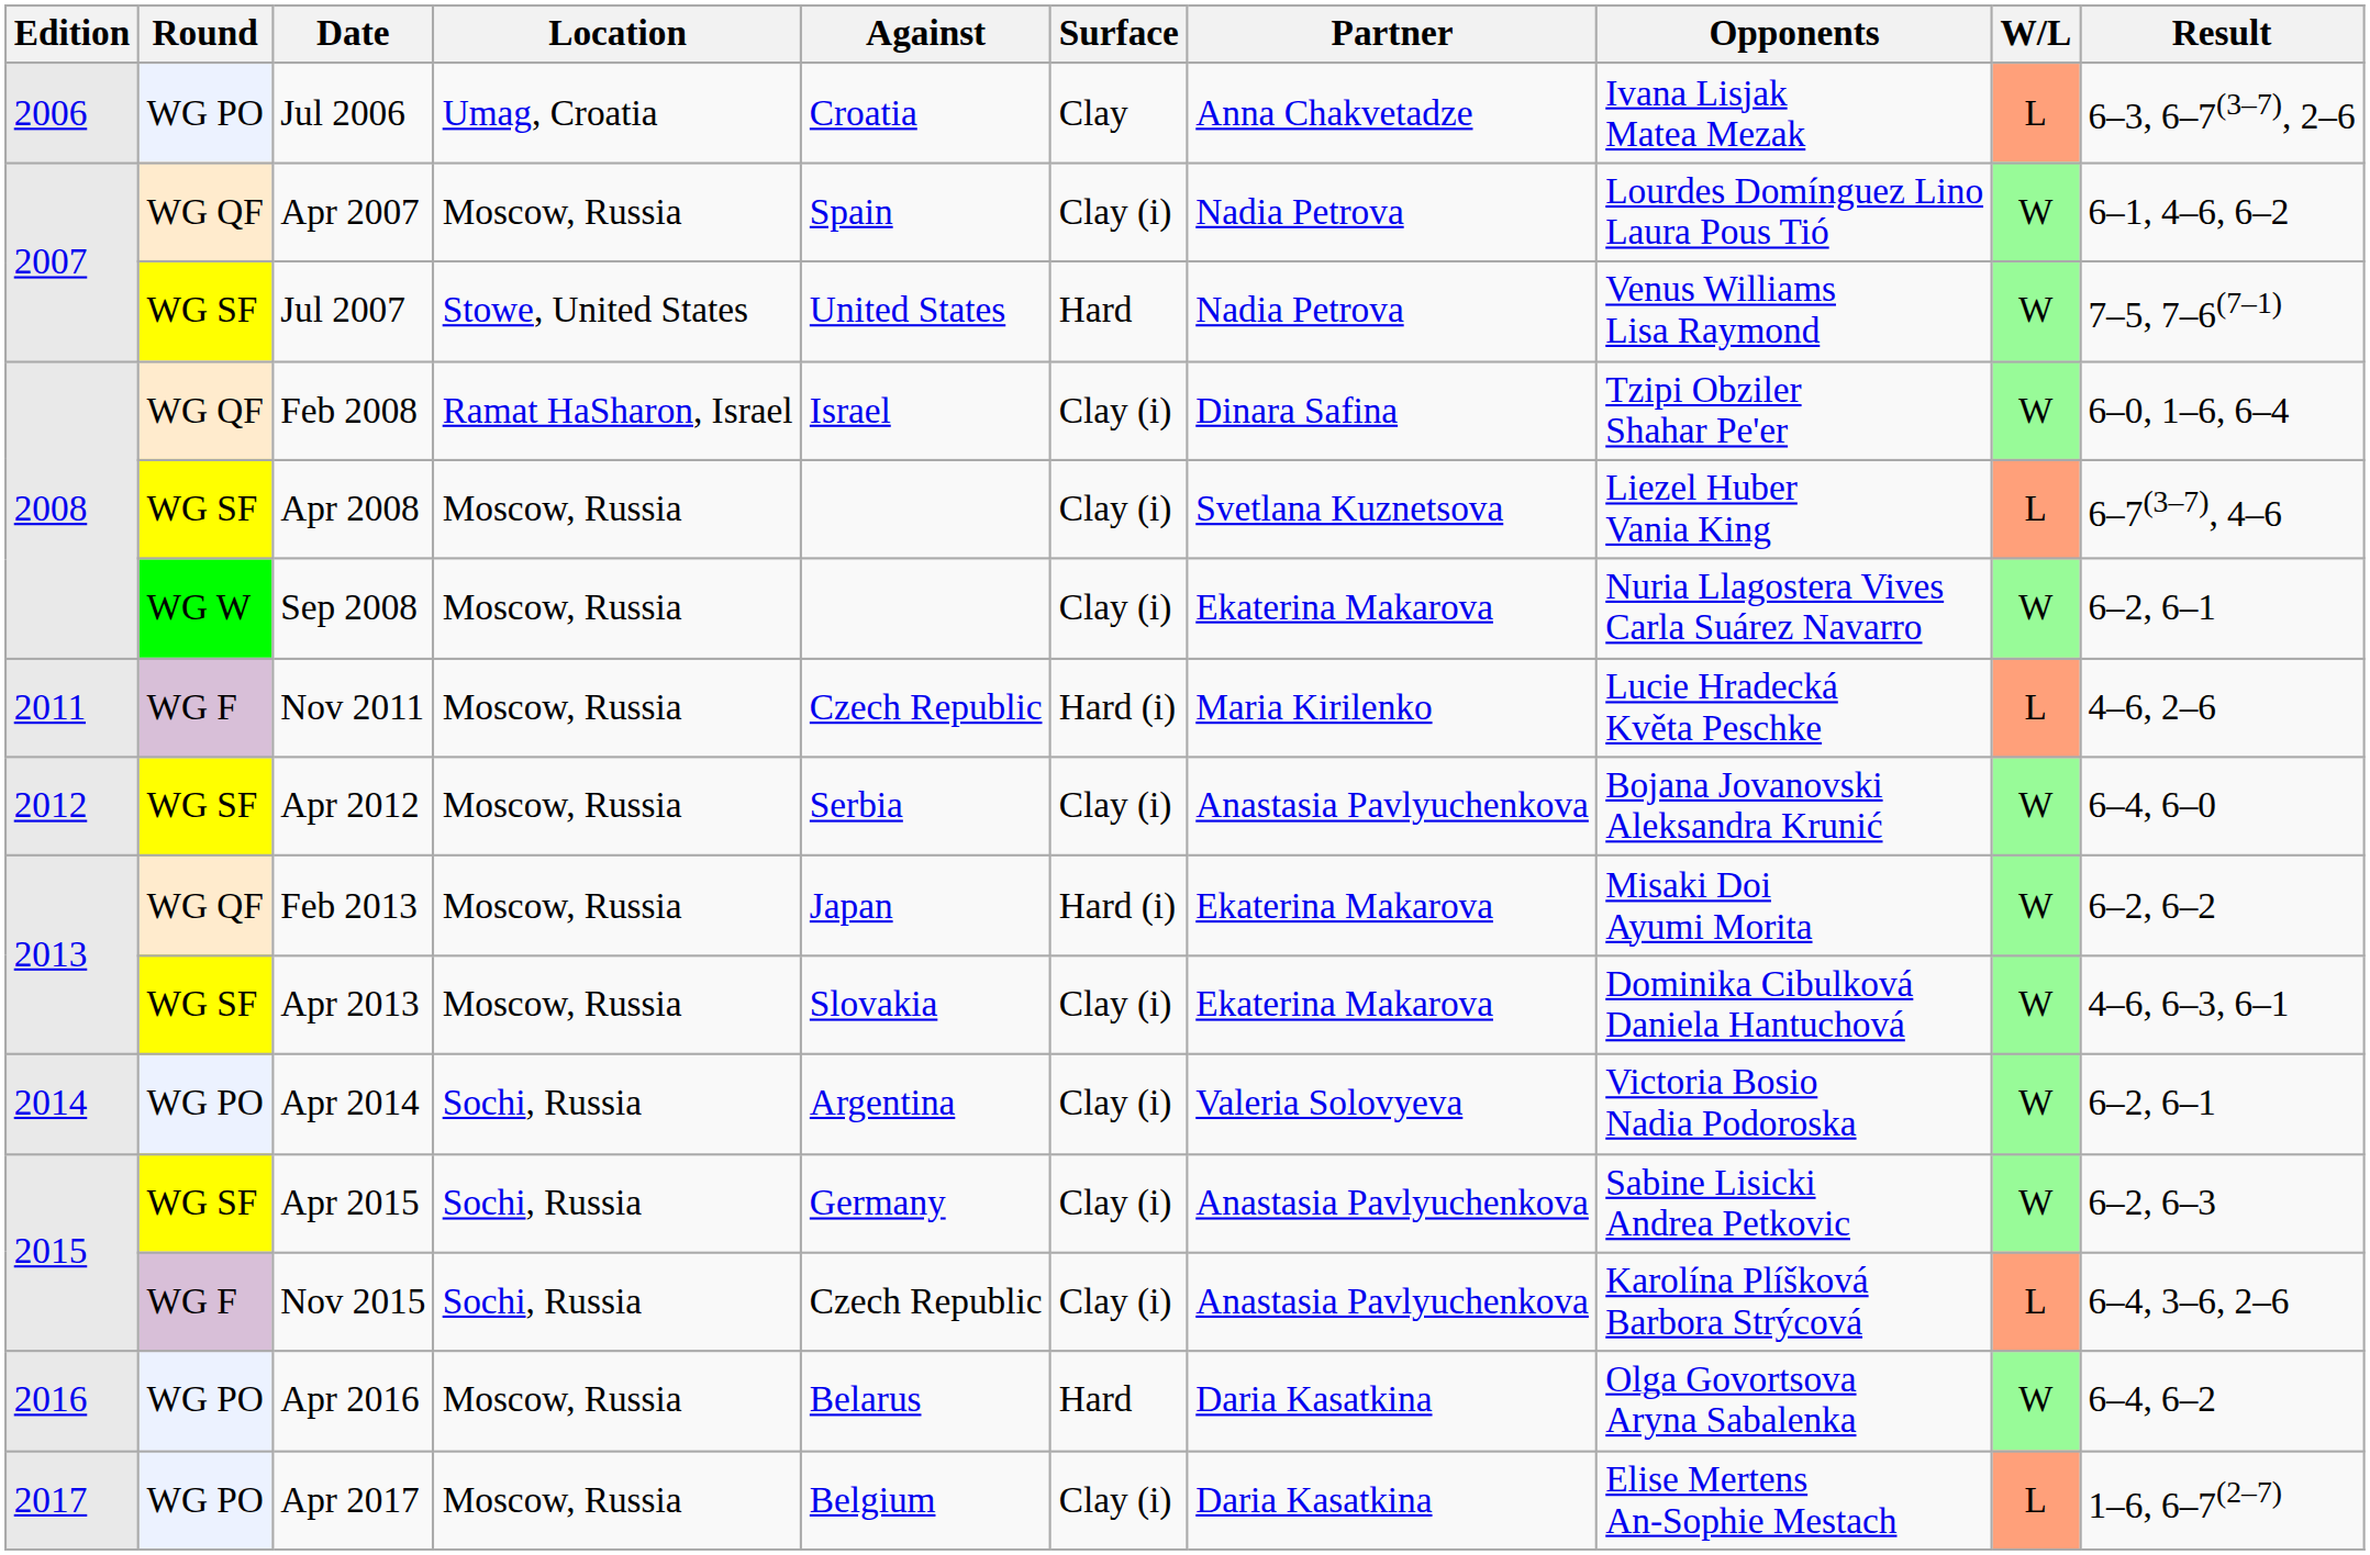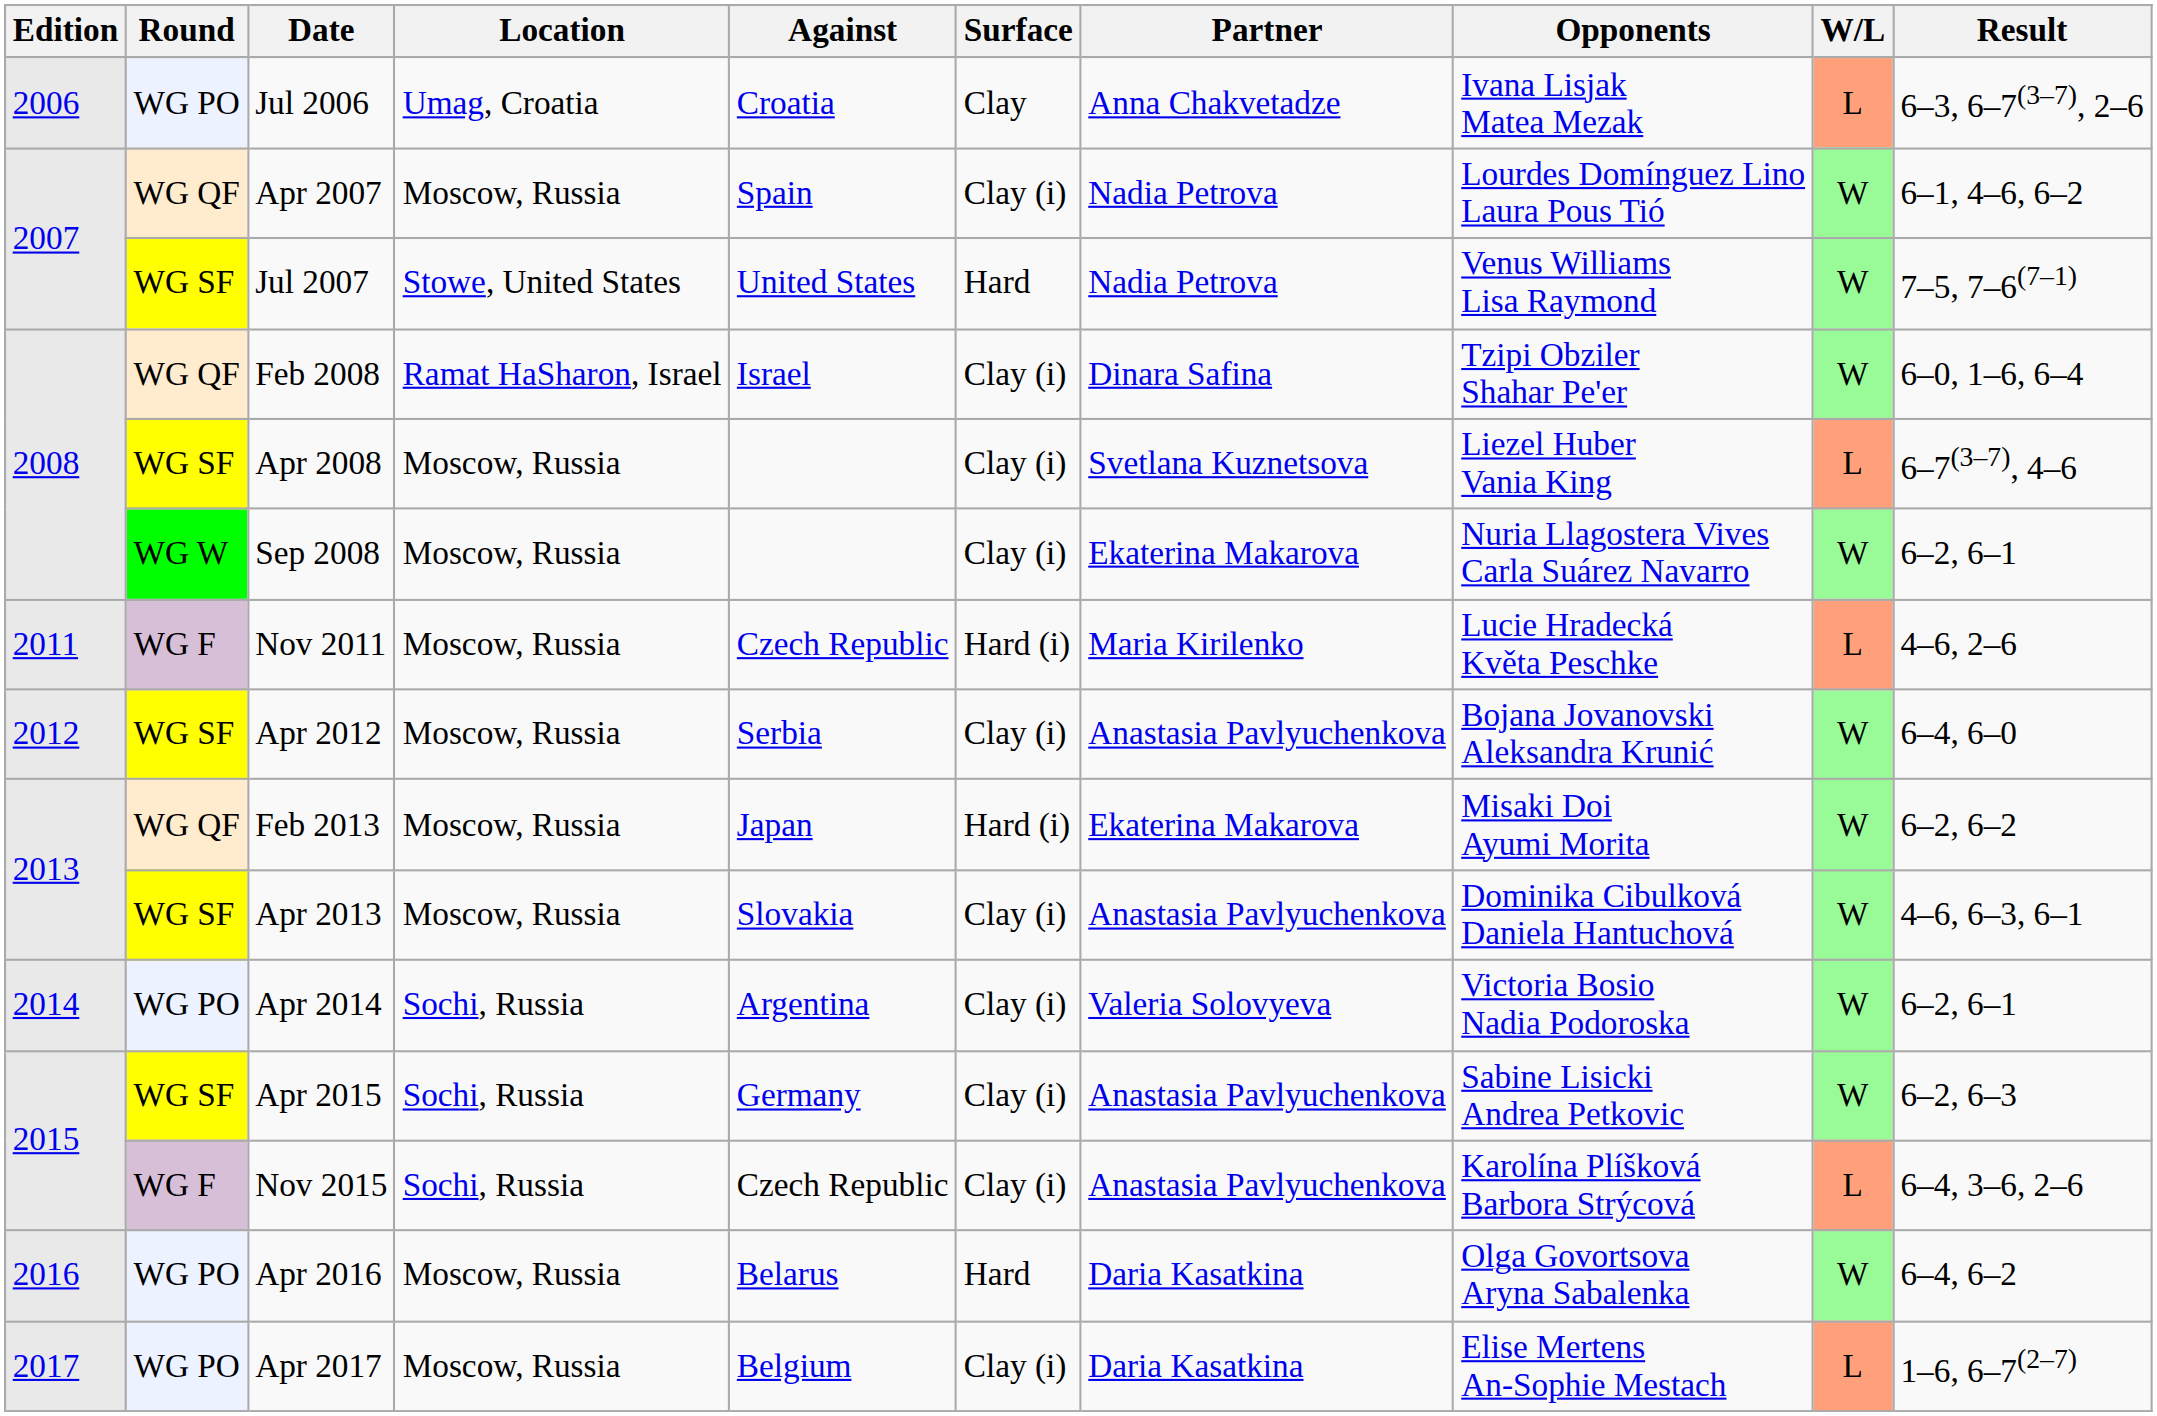 <table class="wikitable nowrap">
 <tr>
 <th>Edition</th>
 <th>Round</th>
 <th>Date</th>
 <th>Location</th>
 <th>Against</th>
 <th>Surface</th>
 <th>Partner</th>
 <th>Opponents</th>
 <th>W/L</th>
 <th>Result</th>
 </tr>
 <tr>
 <td bgcolor=#e9e9e9><a href='#'>2006</a></td>
 <td bgcolor=#ecf2ff>WG PO</td>
 <td>Jul 2006</td>
 <td><a href='#'>Umag</a>, Croatia</td>
 <td> <a href='#'>Croatia</a></td>
 <td>Clay</td>
 <td><a href='#'>Anna Chakvetadze</a></td>
 <td><a href='#'>Ivana Lisjak</a> <br> <a href='#'>Matea Mezak</a></td>
 <td bgcolor=FFA07A align=center>L</td>
 <td>6–3, 6–7<sup>(3–7)</sup>, 2–6</td>
 </tr>
 <tr>
 <td rowspan=2 bgcolor=#e9e9e9><a href='#'>2007</a></td>
 <td bgcolor=#ffebcd>WG QF</td>
 <td>Apr 2007</td>
 <td>Moscow, Russia</td>
 <td> <a href='#'>Spain</a></td>
 <td>Clay (i)</td>
 <td><a href='#'>Nadia Petrova</a></td>
 <td><a href='#'>Lourdes Domínguez Lino</a> <br> <a href='#'>Laura Pous Tió</a></td>
 <td bgcolor=98FB98 align=center>W</td>
 <td>6–1, 4–6, 6–2</td>
 </tr>
 <tr>
 <td bgcolor=yellow>WG SF</td>
 <td>Jul 2007</td>
 <td><a href='#'>Stowe</a>, United States</td>
 <td> <a href='#'>United States</a></td>
 <td>Hard</td>
 <td><a href='#'>Nadia Petrova</a></td>
 <td><a href='#'>Venus Williams</a> <br> <a href='#'>Lisa Raymond</a></td>
 <td bgcolor=98FB98 align=center>W</td>
 <td>7–5, 7–6<sup>(7–1)</sup></td>
 </tr>
 <tr>
 <td rowspan=3 bgcolor=#e9e9e9><a href='#'>2008</a></td>
 <td bgcolor=#ffebcd>WG QF</td>
 <td>Feb 2008</td>
 <td><a href='#'>Ramat HaSharon</a>, Israel</td>
 <td> <a href='#'>Israel</a></td>
 <td>Clay (i)</td>
 <td><a href='#'>Dinara Safina</a></td>
 <td><a href='#'>Tzipi Obziler</a> <br> <a href='#'>Shahar Pe'er</a></td>
 <td bgcolor=98FB98 align=center>W</td>
 <td>6–0, 1–6, 6–4</td>
 </tr>
 <tr>
 <td bgcolor=yellow>WG SF</td>
 <td>Apr 2008</td>
 <td>Moscow, Russia</td>
 <td></td>
 <td>Clay (i)</td>
 <td><a href='#'>Svetlana Kuznetsova</a></td>
 <td><a href='#'>Liezel Huber</a> <br> <a href='#'>Vania King</a></td>
 <td bgcolor=FFA07A align=center>L</td>
 <td>6–7<sup>(3–7)</sup>, 4–6</td>
 </tr>
 <tr>
 <td bgcolor=lime>WG W</td>
 <td>Sep 2008</td>
 <td>Moscow, Russia</td>
 <td></td>
 <td>Clay (i)</td>
 <td><a href='#'>Ekaterina Makarova</a></td>
 <td><a href='#'>Nuria Llagostera Vives</a> <br> <a href='#'>Carla Suárez Navarro</a></td>
 <td bgcolor=98FB98 align=center>W</td>
 <td>6–2, 6–1</td>
 </tr>
 <tr>
 <td bgcolor=#e9e9e9><a href='#'>2011</a></td>
 <td bgcolor=thistle>WG F</td>
 <td>Nov 2011</td>
 <td>Moscow, Russia</td>
 <td> <a href='#'>Czech Republic</a></td>
 <td>Hard (i)</td>
 <td><a href='#'>Maria Kirilenko</a></td>
 <td><a href='#'>Lucie Hradecká</a> <br> <a href='#'>Květa Peschke</a></td>
 <td bgcolor=FFA07A align=center>L</td>
 <td>4–6, 2–6</td>
 </tr>
 <tr>
 <td bgcolor=#e9e9e9><a href='#'>2012</a></td>
 <td bgcolor=yellow>WG SF</td>
 <td>Apr 2012</td>
 <td>Moscow, Russia</td>
 <td> <a href='#'>Serbia</a></td>
 <td>Clay (i)</td>
 <td><a href='#'>Anastasia Pavlyuchenkova</a></td>
 <td><a href='#'>Bojana Jovanovski</a> <br> <a href='#'>Aleksandra Krunić</a></td>
 <td bgcolor=98FB98 align=center>W</td>
 <td>6–4, 6–0</td>
 </tr>
 <tr>
 <td rowspan=2 bgcolor=#e9e9e9><a href='#'>2013</a></td>
 <td bgcolor=#ffebcd>WG QF</td>
 <td>Feb 2013</td>
 <td>Moscow, Russia</td>
 <td> <a href='#'>Japan</a></td>
 <td>Hard (i)</td>
 <td><a href='#'>Ekaterina Makarova</a></td>
 <td><a href='#'>Misaki Doi</a> <br> <a href='#'>Ayumi Morita</a></td>
 <td bgcolor=98FB98 align=center>W</td>
 <td>6–2, 6–2</td>
 </tr>
 <tr>
 <td bgcolor=yellow>WG SF</td>
 <td>Apr 2013</td>
 <td>Moscow, Russia</td>
 <td> <a href='#'>Slovakia</a></td>
 <td>Clay (i)</td>
-<td><a href='#'>Ekaterina Makarova</a></td>
+<td><a href='#'>Anastasia Pavlyuchenkova</a></td>
 <td><a href='#'>Dominika Cibulková</a> <br> <a href='#'>Daniela Hantuchová</a></td>
 <td bgcolor=98FB98 align=center>W</td>
 <td>4–6, 6–3, 6–1</td>
 </tr>
 <tr>
 <td bgcolor=#e9e9e9><a href='#'>2014</a></td>
 <td bgcolor=#ecf2ff>WG PO</td>
 <td>Apr 2014</td>
 <td><a href='#'>Sochi</a>, Russia</td>
 <td> <a href='#'>Argentina</a></td>
 <td>Clay (i)</td>
 <td><a href='#'>Valeria Solovyeva</a></td>
 <td><a href='#'>Victoria Bosio</a> <br> <a href='#'>Nadia Podoroska</a></td>
 <td bgcolor=98FB98 align=center>W</td>
 <td>6–2, 6–1</td>
 </tr>
 <tr>
 <td rowspan=2 bgcolor=#e9e9e9><a href='#'>2015</a></td>
 <td bgcolor=yellow>WG SF</td>
 <td>Apr 2015</td>
 <td><a href='#'>Sochi</a>, Russia</td>
 <td> <a href='#'>Germany</a></td>
 <td>Clay (i)</td>
 <td><a href='#'>Anastasia Pavlyuchenkova</a></td>
 <td><a href='#'>Sabine Lisicki</a> <br> <a href='#'>Andrea Petkovic</a></td>
 <td bgcolor=98FB98 align=center>W</td>
 <td>6–2, 6–3</td>
 </tr>
 <tr>
 <td bgcolor=thistle>WG F</td>
 <td>Nov 2015</td>
 <td><a href='#'>Sochi</a>, Russia</td>
 <td> Czech Republic</td>
 <td>Clay (i)</td>
 <td><a href='#'>Anastasia Pavlyuchenkova</a></td>
 <td><a href='#'>Karolína Plíšková</a> <br> <a href='#'>Barbora Strýcová</a></td>
 <td bgcolor=FFA07A align=center>L</td>
 <td>6–4, 3–6, 2–6</td>
 </tr>
 <tr>
 <td bgcolor=#e9e9e9><a href='#'>2016</a></td>
 <td bgcolor=#ecf2ff>WG PO</td>
 <td>Apr 2016</td>
 <td>Moscow, Russia</td>
 <td> <a href='#'>Belarus</a></td>
 <td>Hard</td>
 <td><a href='#'>Daria Kasatkina</a></td>
 <td><a href='#'>Olga Govortsova</a> <br> <a href='#'>Aryna Sabalenka</a></td>
 <td bgcolor=98FB98 align=center>W</td>
 <td>6–4, 6–2</td>
 </tr>
 <tr>
 <td bgcolor=#e9e9e9><a href='#'>2017</a></td>
 <td bgcolor=#ecf2ff>WG PO</td>
 <td>Apr 2017</td>
 <td>Moscow, Russia</td>
 <td> <a href='#'>Belgium</a></td>
 <td>Clay (i)</td>
 <td><a href='#'>Daria Kasatkina</a></td>
 <td><a href='#'>Elise Mertens</a> <br> <a href='#'>An-Sophie Mestach</a></td>
 <td bgcolor=FFA07A align=center>L</td>
 <td>1–6, 6–7<sup>(2–7)</sup></td>
 </tr>
 </table>
